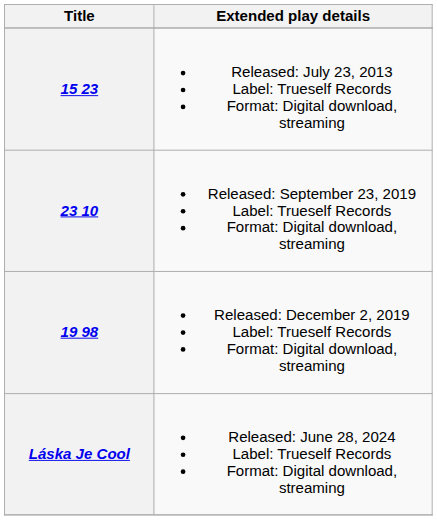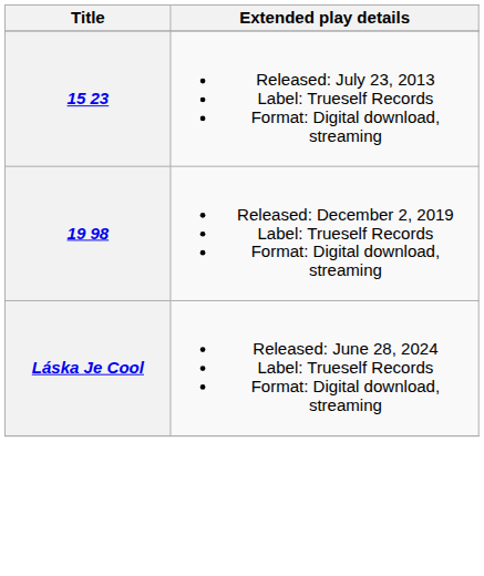 <table class="wikitable plainrowheaders sortable" style="text-align:center;">
 <tr>
 <th scope="col" style="width:9.5em;">Title</th>
 <th scope="col" style="width:18em;">Extended play details</th>
 </tr>
 <tr>
 </tr>
 <tr>
 <th scope="row"><em><a href='#'>15 23</a></em></th>
 <td><br><ul><li>Released: July 23, 2013</li><li>Label: Trueself Records</li><li>Format: Digital download, streaming</li></ul></td>
 </tr>
 <tr>
-<th scope="row"><em><a href='#'>23 10</a></em></th>
-<td><br><ul><li>Released: September 23, 2019</li><li>Label: Trueself Records</li><li>Format: Digital download, streaming</li></ul></td>
-</tr>
-<tr>
 <th scope="row"><em><a href='#'>19 98</a></em></th>
 <td><br><ul><li>Released: December 2, 2019</li><li>Label: Trueself Records</li><li>Format: Digital download, streaming</li></ul></td>
 </tr>
 <tr>
 <th scope="row"><em><a href='#'>Láska Je Cool</a></em></th>
 <td><br><ul><li>Released: June 28, 2024</li><li>Label: Trueself Records</li><li>Format: Digital download, streaming</li></ul></td>
 </tr>
 <tr>
 </tr>
 </table>
